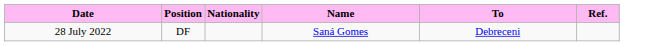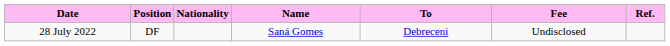 <table class="wikitable"  style="text-align:center; font-size:90%; ">
 <tr>
 <th style="background:#FFB9F3; color:#000000; width:200px;">Date</th>
 <th style="background:#FFB9F3; color:#000000; width:50px;">Position</th>
 <th style="background:#FFB9F3; color:#000000; width:50px;">Nationality</th>
 <th style="background:#FFB9F3; color:#000000; width:200px;">Name</th>
 <th style="background:#FFB9F3; color:#000000; width:200px;">To</th>
+<th style="background:#FFB9F3; color:#000000; width:200px;">Fee</th>
 <th style="background:#FFB9F3; color:#000000; width:50px;">Ref.</th>
 </tr>
 <tr>
 <td>28 July 2022</td>
 <td>DF</td>
 <td></td>
 <td><a href='#'>Saná Gomes</a></td>
 <td><a href='#'>Debreceni</a></td>
+<td>Undisclosed</td>
 <td></td>
 </tr>
 </table>
